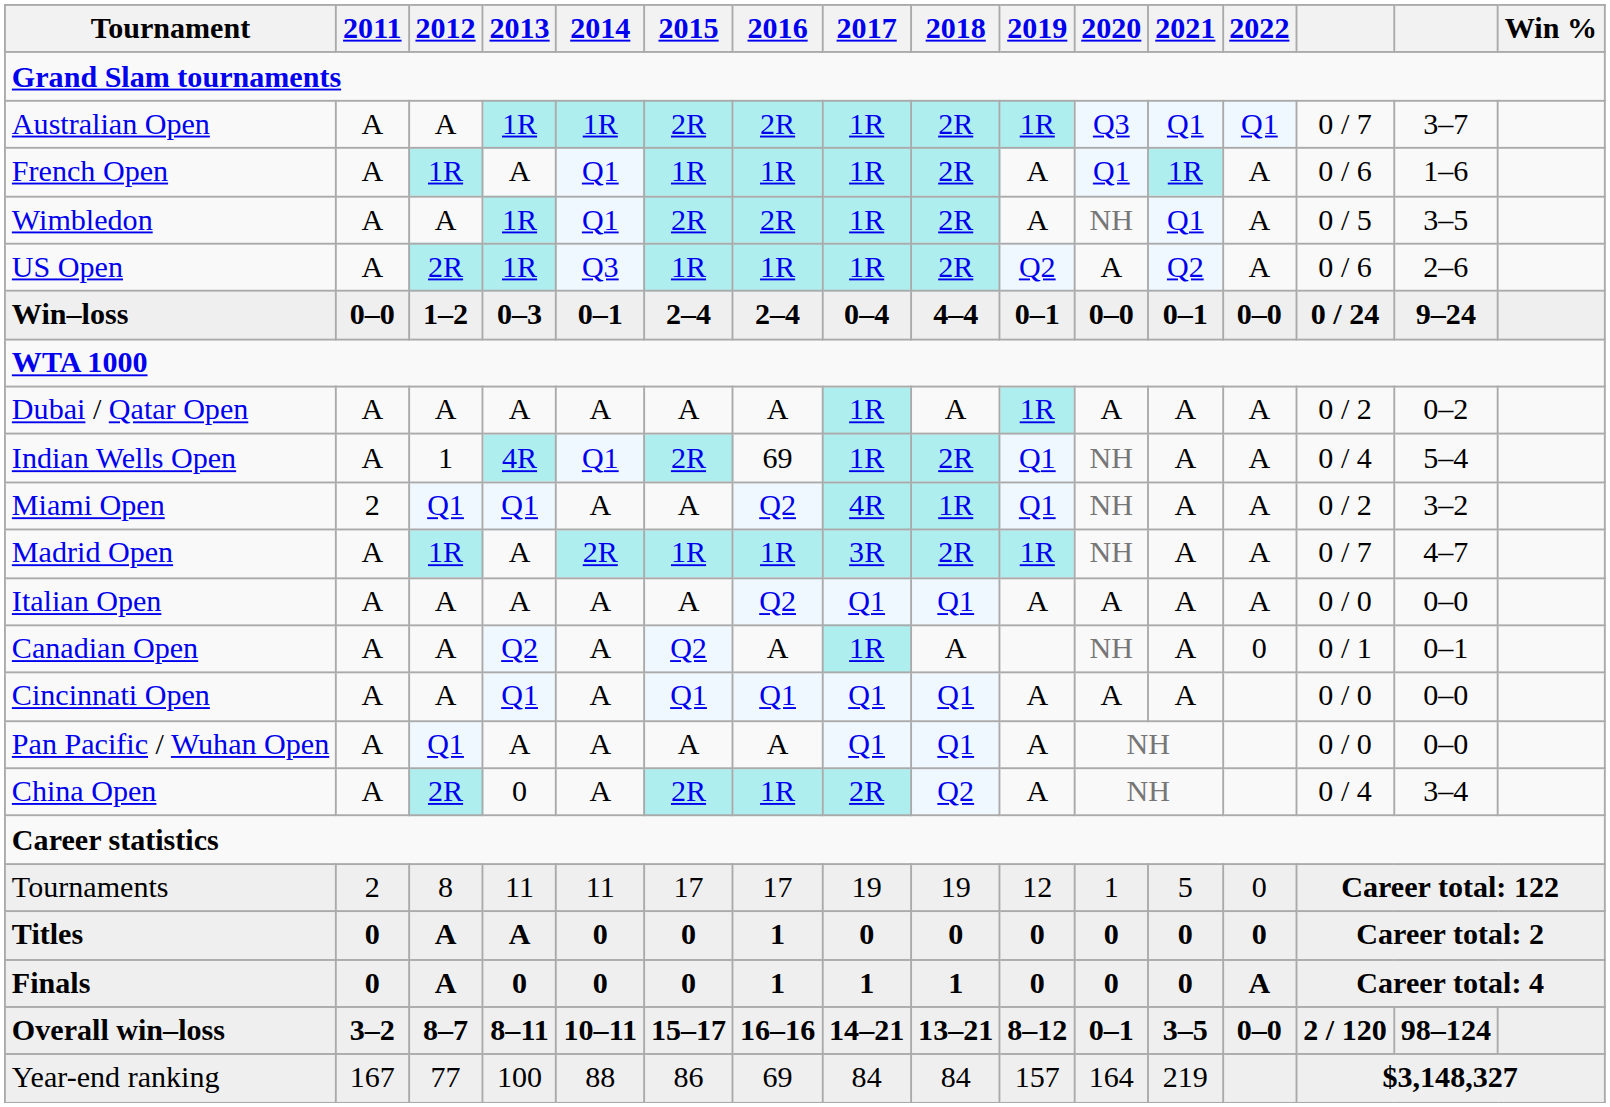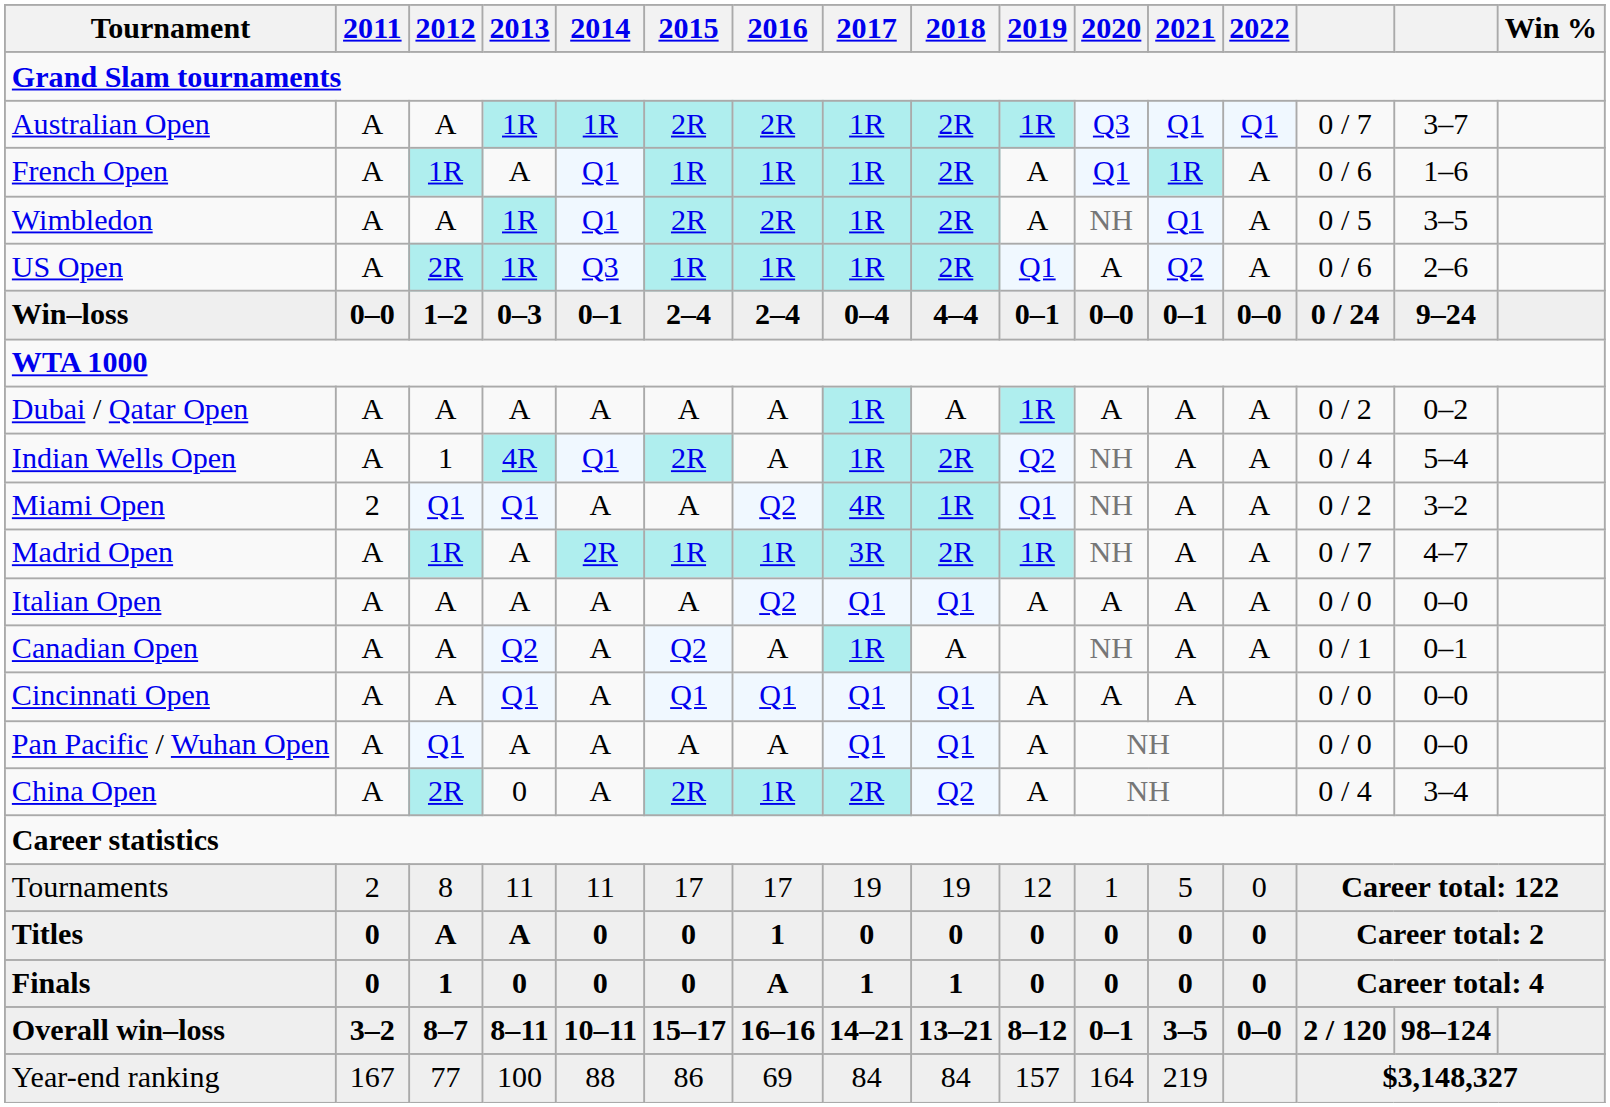 <table class="wikitable nowrap" style=text-align:center>
 <tr>
 <th>Tournament</th>
 <th><a href='#'>2011</a></th>
 <th><a href='#'>2012</a></th>
 <th><a href='#'>2013</a></th>
 <th><a href='#'>2014</a></th>
 <th><a href='#'>2015</a></th>
 <th><a href='#'>2016</a></th>
 <th><a href='#'>2017</a></th>
 <th><a href='#'>2018</a></th>
 <th><a href='#'>2019</a></th>
 <th><a href='#'>2020</a></th>
 <th><a href='#'>2021</a></th>
 <th><a href='#'>2022</a></th>
 <th></th>
 <th></th>
 <th>Win %</th>
 </tr>
 <tr>
 <td colspan="16" align=left><strong><a href='#'>Grand Slam tournaments</a></strong></td>
 </tr>
 <tr>
 <td align=left><a href='#'>Australian Open</a></td>
 <td>A</td>
 <td>A</td>
 <td bgcolor=afeeee><a href='#'>1R</a></td>
 <td bgcolor=afeeee><a href='#'>1R</a></td>
 <td bgcolor=afeeee><a href='#'>2R</a></td>
 <td bgcolor=afeeee><a href='#'>2R</a></td>
 <td bgcolor=afeeee><a href='#'>1R</a></td>
 <td bgcolor=afeeee><a href='#'>2R</a></td>
 <td bgcolor=afeeee><a href='#'>1R</a></td>
 <td bgcolor=f0f8ff><a href='#'>Q3</a></td>
 <td bgcolor=f0f8ff><a href='#'>Q1</a></td>
 <td bgcolor=f0f8ff><a href='#'>Q1</a></td>
 <td>0 / 7</td>
 <td>3–7</td>
 <td></td>
 </tr>
 <tr>
 <td align=left><a href='#'>French Open</a></td>
 <td>A</td>
 <td bgcolor=afeeee><a href='#'>1R</a></td>
 <td>A</td>
 <td bgcolor=f0f8ff><a href='#'>Q1</a></td>
 <td bgcolor=afeeee><a href='#'>1R</a></td>
 <td bgcolor=afeeee><a href='#'>1R</a></td>
 <td bgcolor=afeeee><a href='#'>1R</a></td>
 <td bgcolor=afeeee><a href='#'>2R</a></td>
 <td>A</td>
 <td bgcolor=f0f8ff><a href='#'>Q1</a></td>
 <td bgcolor=afeeee><a href='#'>1R</a></td>
 <td>A</td>
 <td>0 / 6</td>
 <td>1–6</td>
 <td></td>
 </tr>
 <tr>
 <td align=left><a href='#'>Wimbledon</a></td>
 <td>A</td>
 <td>A</td>
 <td bgcolor=afeeee><a href='#'>1R</a></td>
 <td bgcolor=f0f8ff><a href='#'>Q1</a></td>
 <td bgcolor=afeeee><a href='#'>2R</a></td>
 <td bgcolor=afeeee><a href='#'>2R</a></td>
 <td bgcolor=afeeee><a href='#'>1R</a></td>
 <td bgcolor=afeeee><a href='#'>2R</a></td>
 <td>A</td>
 <td style=color:#767676>NH</td>
 <td bgcolor=f0f8ff><a href='#'>Q1</a></td>
 <td>A</td>
 <td>0 / 5</td>
 <td>3–5</td>
 <td></td>
 </tr>
 <tr>
 <td align=left><a href='#'>US Open</a></td>
 <td>A</td>
 <td bgcolor=afeeee><a href='#'>2R</a></td>
 <td bgcolor=afeeee><a href='#'>1R</a></td>
 <td bgcolor=f0f8ff><a href='#'>Q3</a></td>
 <td bgcolor=afeeee><a href='#'>1R</a></td>
 <td bgcolor=afeeee><a href='#'>1R</a></td>
 <td bgcolor=afeeee><a href='#'>1R</a></td>
 <td bgcolor=afeeee><a href='#'>2R</a></td>
-<td bgcolor=f0f8ff><a href='#'>Q2</a></td>
+<td bgcolor=f0f8ff><a href='#'>Q1</a></td>
 <td>A</td>
 <td bgcolor=f0f8ff><a href='#'>Q2</a></td>
 <td>A</td>
 <td>0 / 6</td>
 <td>2–6</td>
 <td></td>
 </tr>
 <tr style=background:#efefef;font-weight:bold>
 <td style=text-align:left>Win–loss</td>
 <td>0–0</td>
 <td>1–2</td>
 <td>0–3</td>
 <td>0–1</td>
 <td>2–4</td>
 <td>2–4</td>
 <td>0–4</td>
 <td>4–4</td>
 <td>0–1</td>
 <td>0–0</td>
 <td>0–1</td>
 <td>0–0</td>
 <td>0 / 24</td>
 <td>9–24</td>
 <td></td>
 </tr>
 <tr>
 <td colspan="16" align="left"><strong><a href='#'>WTA 1000</a></strong></td>
 </tr>
 <tr>
 <td align="left"><a href='#'>Dubai</a> / <a href='#'>Qatar Open</a></td>
 <td>A</td>
 <td>A</td>
 <td>A</td>
 <td>A</td>
 <td>A</td>
 <td>A</td>
 <td bgcolor="afeeee"><a href='#'>1R</a></td>
 <td>A</td>
 <td bgcolor="afeeee"><a href='#'>1R</a></td>
 <td>A</td>
 <td>A</td>
 <td>A</td>
 <td>0 / 2</td>
 <td>0–2</td>
 <td></td>
 </tr>
 <tr>
 <td align=left><a href='#'>Indian Wells Open</a></td>
 <td>A</td>
 <td>1</td>
 <td bgcolor=afeeee><a href='#'>4R</a></td>
 <td bgcolor=f0f8ff><a href='#'>Q1</a></td>
 <td bgcolor=afeeee><a href='#'>2R</a></td>
-<td>69</td>
+<td>A</td>
 <td bgcolor=afeeee><a href='#'>1R</a></td>
 <td bgcolor=afeeee><a href='#'>2R</a></td>
-<td bgcolor=f0f8ff><a href='#'>Q1</a></td>
+<td bgcolor=f0f8ff><a href='#'>Q2</a></td>
 <td style=color:#767676>NH</td>
 <td>A</td>
 <td>A</td>
 <td>0 / 4</td>
 <td>5–4</td>
 <td></td>
 </tr>
 <tr>
 <td align=left><a href='#'>Miami Open</a></td>
 <td>2</td>
 <td bgcolor=f0f8ff><a href='#'>Q1</a></td>
 <td bgcolor=f0f8ff><a href='#'>Q1</a></td>
 <td>A</td>
 <td>A</td>
 <td bgcolor=f0f8ff><a href='#'>Q2</a></td>
 <td bgcolor=afeeee><a href='#'>4R</a></td>
 <td bgcolor=afeeee><a href='#'>1R</a></td>
 <td bgcolor=f0f8ff><a href='#'>Q1</a></td>
 <td style=color:#767676>NH</td>
 <td>A</td>
 <td>A</td>
 <td>0 / 2</td>
 <td>3–2</td>
 <td></td>
 </tr>
 <tr>
 <td align=left><a href='#'>Madrid Open</a></td>
 <td>A</td>
 <td bgcolor=afeeee><a href='#'>1R</a></td>
 <td>A</td>
 <td bgcolor=afeeee><a href='#'>2R</a></td>
 <td bgcolor=afeeee><a href='#'>1R</a></td>
 <td bgcolor=afeeee><a href='#'>1R</a></td>
 <td bgcolor=afeeee><a href='#'>3R</a></td>
 <td bgcolor=afeeee><a href='#'>2R</a></td>
 <td bgcolor=afeeee><a href='#'>1R</a></td>
 <td style=color:#767676>NH</td>
 <td>A</td>
 <td>A</td>
 <td>0 / 7</td>
 <td>4–7</td>
 <td></td>
 </tr>
 <tr>
 <td align="left"><a href='#'>Italian Open</a></td>
 <td>A</td>
 <td>A</td>
 <td>A</td>
 <td>A</td>
 <td>A</td>
 <td bgcolor=f0f8ff><a href='#'>Q2</a></td>
 <td bgcolor=f0f8ff><a href='#'>Q1</a></td>
 <td bgcolor=f0f8ff><a href='#'>Q1</a></td>
 <td>A</td>
 <td>A</td>
 <td>A</td>
 <td>A</td>
 <td>0 / 0</td>
 <td>0–0</td>
 <td></td>
 </tr>
 <tr>
 <td align="left"><a href='#'>Canadian Open</a></td>
 <td>A</td>
 <td>A</td>
 <td bgcolor=f0f8ff><a href='#'>Q2</a></td>
 <td>A</td>
 <td bgcolor=f0f8ff><a href='#'>Q2</a></td>
 <td>A</td>
 <td bgcolor="afeeee"><a href='#'>1R</a></td>
 <td>A</td>
 <td></td>
 <td style="color:#767676">NH</td>
 <td>A</td>
-<td>0</td>
+<td>A</td>
 <td>0 / 1</td>
 <td>0–1</td>
 <td></td>
 </tr>
 <tr>
 <td align="left"><a href='#'>Cincinnati Open</a></td>
 <td>A</td>
 <td>A</td>
 <td bgcolor=f0f8ff><a href='#'>Q1</a></td>
 <td>A</td>
 <td bgcolor=f0f8ff><a href='#'>Q1</a></td>
 <td bgcolor=f0f8ff><a href='#'>Q1</a></td>
 <td bgcolor=f0f8ff><a href='#'>Q1</a></td>
 <td bgcolor=f0f8ff><a href='#'>Q1</a></td>
 <td>A</td>
 <td>A</td>
 <td>A</td>
 <td></td>
 <td>0 / 0</td>
 <td>0–0</td>
 <td></td>
 </tr>
 <tr>
 <td align="left"><a href='#'>Pan Pacific</a> / <a href='#'>Wuhan Open</a></td>
 <td>A</td>
 <td bgcolor=f0f8ff><a href='#'>Q1</a></td>
 <td>A</td>
 <td>A</td>
 <td>A</td>
 <td>A</td>
 <td bgcolor=f0f8ff><a href='#'>Q1</a></td>
 <td bgcolor=f0f8ff><a href='#'>Q1</a></td>
 <td>A</td>
 <td colspan=2 style=color:#767676>NH</td>
 <td></td>
 <td>0 / 0</td>
 <td>0–0</td>
 <td></td>
 </tr>
 <tr>
 <td align=left><a href='#'>China Open</a></td>
 <td>A</td>
 <td bgcolor=afeeee><a href='#'>2R</a></td>
 <td>0</td>
 <td>A</td>
 <td bgcolor=afeeee><a href='#'>2R</a></td>
 <td bgcolor=afeeee><a href='#'>1R</a></td>
 <td bgcolor=afeeee><a href='#'>2R</a></td>
 <td bgcolor=f0f8ff><a href='#'>Q2</a></td>
 <td>A</td>
 <td colspan=2 style=color:#767676>NH</td>
 <td></td>
 <td>0 / 4</td>
 <td>3–4</td>
 <td></td>
 </tr>
 <tr>
 <td colspan="16" style="text-align:left"><strong>Career statistics</strong></td>
 </tr>
 <tr style=background:#efefef>
 <td align=left>Tournaments</td>
 <td>2</td>
 <td>8</td>
 <td>11</td>
 <td>11</td>
 <td>17</td>
 <td>17</td>
 <td>19</td>
 <td>19</td>
 <td>12</td>
 <td>1</td>
 <td>5</td>
 <td>0</td>
 <td colspan=3><strong>Career total: 122</strong></td>
 </tr>
 <tr style=background:#efefef;font-weight:bold>
 <td align=left>Titles</td>
 <td>0</td>
 <td>A</td>
 <td>A</td>
 <td>0</td>
 <td>0</td>
 <td>1</td>
 <td>0</td>
 <td>0</td>
 <td>0</td>
 <td>0</td>
 <td>0</td>
 <td>0</td>
 <td colspan=3>Career total: 2</td>
 </tr>
 <tr style=background:#efefef;font-weight:bold>
 <td align=left>Finals</td>
 <td>0</td>
-<td>A</td>
+<td>1</td>
 <td>0</td>
 <td>0</td>
 <td>0</td>
-<td>1</td>
+<td>A</td>
 <td>1</td>
 <td>1</td>
 <td>0</td>
 <td>0</td>
 <td>0</td>
-<td>A</td>
+<td>0</td>
 <td colspan=3>Career total: 4</td>
 </tr>
 <tr style=background:#efefef;font-weight:bold>
 <td align=left>Overall win–loss</td>
 <td>3–2</td>
 <td>8–7</td>
 <td>8–11</td>
 <td>10–11</td>
 <td>15–17</td>
 <td>16–16</td>
 <td>14–21</td>
 <td>13–21</td>
 <td>8–12</td>
 <td>0–1</td>
 <td>3–5</td>
 <td>0–0</td>
 <td>2 / 120</td>
 <td>98–124</td>
 <td></td>
 </tr>
 <tr style=background:#efefef>
 <td align=left>Year-end ranking</td>
 <td>167</td>
 <td>77</td>
 <td>100</td>
 <td>88</td>
 <td>86</td>
 <td>69</td>
 <td>84</td>
 <td>84</td>
 <td>157</td>
 <td>164</td>
 <td>219</td>
 <td></td>
 <td colspan=3><strong>$3,148,327</strong></td>
 </tr>
 </table>
